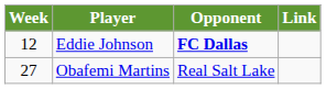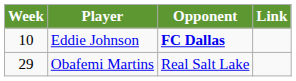 <table class=wikitable>
 <tr>
 <th style="background:#5d9731; color:white; text-align:center;">Week</th>
 <th style="background:#5d9731; color:white; text-align:center;">Player</th>
 <th style="background:#5d9731; color:white; text-align:center;">Opponent</th>
 <th style="background:#5d9731; color:white; text-align:center;">Link</th>
 </tr>
 <tr>
-<td align=center>12</td>
+<td align=center>10</td>
 <td> <a href='#'>Eddie Johnson</a></td>
 <td><strong><a href='#'>FC Dallas</a></strong></td>
 <td></td>
 </tr>
 <tr>
-<td align=center>27</td>
+<td align=center>29</td>
 <td> <a href='#'>Obafemi Martins</a></td>
 <td><a href='#'>Real Salt Lake</a></td>
 <td></td>
 </tr>
 </table>
